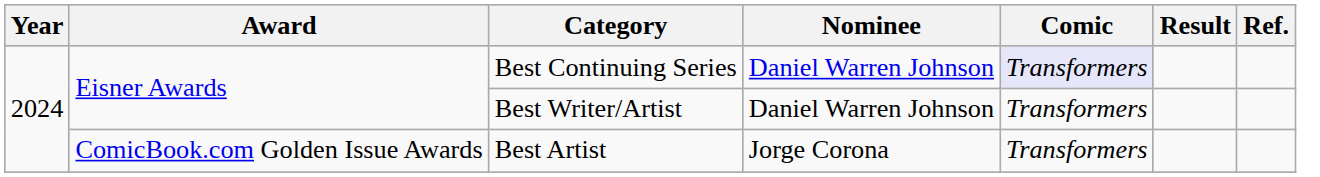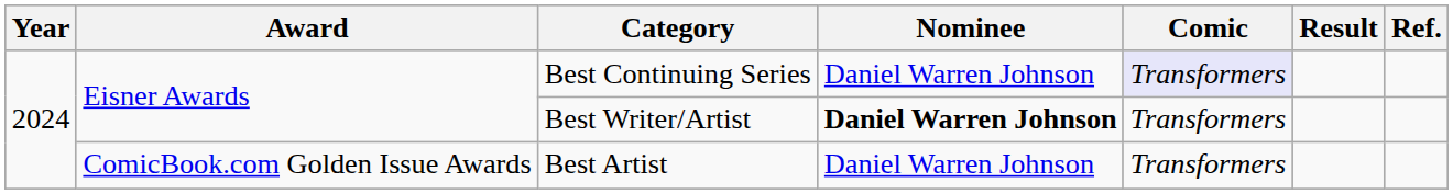 <table class="wikitable">
 <tr>
 <th>Year</th>
 <th>Award</th>
 <th><strong>Category</strong></th>
 <th>Nominee</th>
 <th>Comic</th>
 <th>Result</th>
 <th>Ref.</th>
 </tr>
 <tr>
 <td rowspan="3">2024</td>
 <td rowspan="2"><a href='#'>Eisner Awards</a></td>
 <td>Best Continuing Series</td>
 <td><a href='#'>Daniel Warren Johnson</a></td>
 <td style="background: lavender;"><em>Transformers</em></td>
 <td></td>
 <td></td>
 </tr>
 <tr>
 <td>Best Writer/Artist</td>
-<td>Daniel Warren Johnson</td>
+<td><strong>Daniel Warren Johnson</strong></td>
 <td><em>Transformers</em></td>
 <td></td>
 <td></td>
 </tr>
 <tr>
 <td><a href='#'>ComicBook.com</a> Golden Issue Awards</td>
 <td>Best Artist</td>
-<td>Jorge Corona</td>
+<td><a href='#'>Daniel Warren Johnson</a></td>
 <td><em>Transformers</em></td>
 <td></td>
 <td></td>
 </tr>
 </table>
